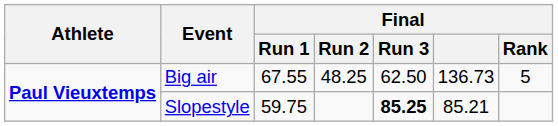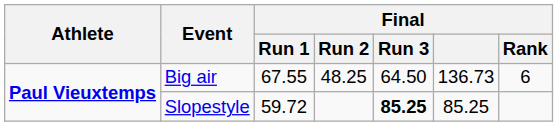 <table class=wikitable style=font-size:90%;text-align:center>
 <tr>
 <th rowspan=2>Athlete</th>
 <th rowspan=2>Event</th>
 <th colspan=5>Final</th>
 </tr>
 <tr style=font-size:100%>
 <th>Run 1</th>
 <th>Run 2</th>
 <th>Run 3</th>
 <th></th>
 <th>Rank</th>
 </tr>
 <tr align=center>
 <td align=left rowspan=2><strong><a href='#'>Paul Vieuxtemps</a></strong></td>
 <td align=left><a href='#'>Big air</a></td>
 <td>67.55</td>
 <td>48.25</td>
-<td>62.50</td>
+<td>64.50</td>
 <td>136.73</td>
-<td>5</td>
+<td>6</td>
 </tr>
 <tr>
 <td align=left><a href='#'>Slopestyle</a></td>
-<td>59.75</td>
+<td>59.72</td>
 <td></td>
 <td><strong>85.25</strong></td>
-<td>85.21</td>
+<td>85.25</td>
 <td></td>
 </tr>
 </table>
